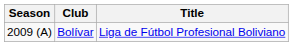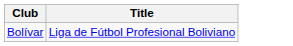 <table class="wikitable">
 <tr>
-<th>Season</th>
 <th>Club</th>
 <th>Title</th>
 </tr>
 <tr>
-<td>2009 (A)</td>
 <td><a href='#'>Bolívar</a></td>
 <td><a href='#'>Liga de Fútbol Profesional Boliviano</a></td>
 </tr>
 </table>
